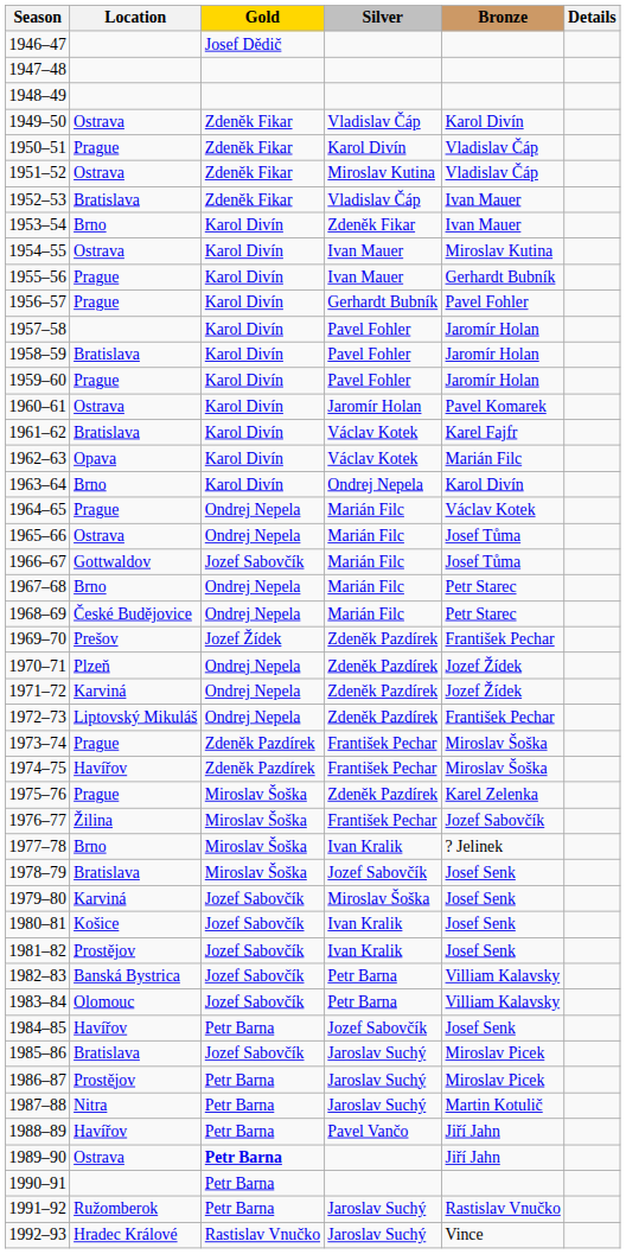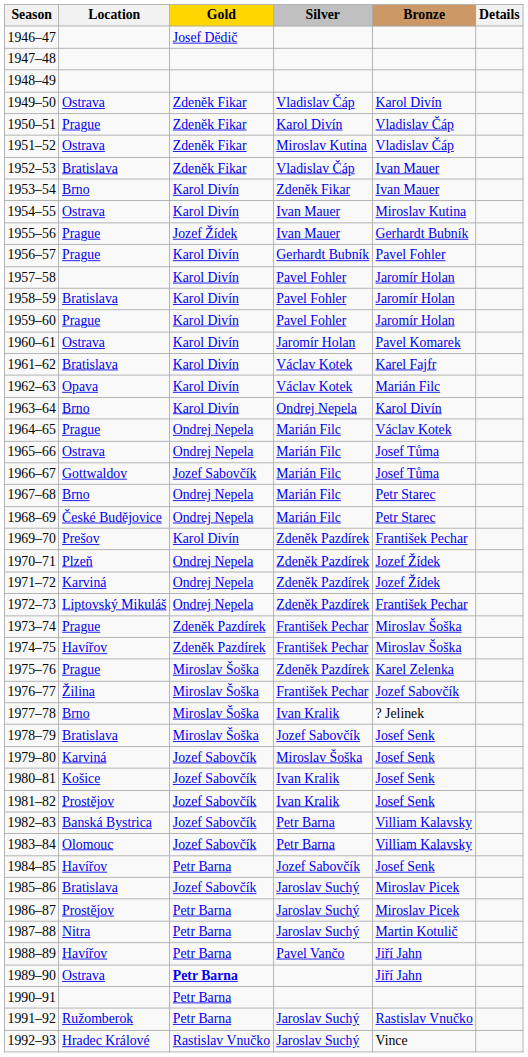 <table class="wikitable">
 <tr>
 <th>Season</th>
 <th>Location</th>
 <td align=center bgcolor=gold><strong>Gold</strong></td>
 <td align=center bgcolor=silver><strong>Silver</strong></td>
 <td align=center bgcolor=cc9966><strong>Bronze</strong></td>
 <th>Details</th>
 </tr>
 <tr>
 <td>1946–47</td>
 <td></td>
 <td><a href='#'>Josef Dědič</a></td>
 <td></td>
 <td></td>
 <td></td>
 </tr>
 <tr>
 <td>1947–48</td>
 <td></td>
 <td></td>
 <td></td>
 <td></td>
 <td></td>
 </tr>
 <tr>
 <td>1948–49</td>
 <td></td>
 <td></td>
 <td></td>
 <td></td>
 <td></td>
 </tr>
 <tr>
 <td>1949–50</td>
 <td><a href='#'>Ostrava</a></td>
 <td><a href='#'>Zdeněk Fikar</a></td>
 <td><a href='#'>Vladislav Čáp</a></td>
 <td><a href='#'>Karol Divín</a></td>
 <td></td>
 </tr>
 <tr>
 <td>1950–51</td>
 <td><a href='#'>Prague</a></td>
 <td><a href='#'>Zdeněk Fikar</a></td>
 <td><a href='#'>Karol Divín</a></td>
 <td><a href='#'>Vladislav Čáp</a></td>
 <td></td>
 </tr>
 <tr>
 <td>1951–52</td>
 <td><a href='#'>Ostrava</a></td>
 <td><a href='#'>Zdeněk Fikar</a></td>
 <td><a href='#'>Miroslav Kutina</a></td>
 <td><a href='#'>Vladislav Čáp</a></td>
 <td></td>
 </tr>
 <tr>
 <td>1952–53</td>
 <td><a href='#'>Bratislava</a></td>
 <td><a href='#'>Zdeněk Fikar</a></td>
 <td><a href='#'>Vladislav Čáp</a></td>
 <td><a href='#'>Ivan Mauer</a></td>
 <td></td>
 </tr>
 <tr>
 <td>1953–54</td>
 <td><a href='#'>Brno</a></td>
 <td><a href='#'>Karol Divín</a></td>
 <td><a href='#'>Zdeněk Fikar</a></td>
 <td><a href='#'>Ivan Mauer</a></td>
 <td></td>
 </tr>
 <tr>
 <td>1954–55</td>
 <td><a href='#'>Ostrava</a></td>
 <td><a href='#'>Karol Divín</a></td>
 <td><a href='#'>Ivan Mauer</a></td>
 <td><a href='#'>Miroslav Kutina</a></td>
 <td></td>
 </tr>
 <tr>
 <td>1955–56</td>
 <td><a href='#'>Prague</a></td>
-<td><a href='#'>Karol Divín</a></td>
+<td><a href='#'>Jozef Žídek</a></td>
 <td><a href='#'>Ivan Mauer</a></td>
 <td><a href='#'>Gerhardt Bubník</a></td>
 <td></td>
 </tr>
 <tr>
 <td>1956–57</td>
 <td><a href='#'>Prague</a></td>
 <td><a href='#'>Karol Divín</a></td>
 <td><a href='#'>Gerhardt Bubník</a></td>
 <td><a href='#'>Pavel Fohler</a></td>
 <td></td>
 </tr>
 <tr>
 <td>1957–58</td>
 <td></td>
 <td><a href='#'>Karol Divín</a></td>
 <td><a href='#'>Pavel Fohler</a></td>
 <td><a href='#'>Jaromír Holan</a></td>
 <td></td>
 </tr>
 <tr>
 <td>1958–59</td>
 <td><a href='#'>Bratislava</a></td>
 <td><a href='#'>Karol Divín</a></td>
 <td><a href='#'>Pavel Fohler</a></td>
 <td><a href='#'>Jaromír Holan</a></td>
 <td></td>
 </tr>
 <tr>
 <td>1959–60</td>
 <td><a href='#'>Prague</a></td>
 <td><a href='#'>Karol Divín</a></td>
 <td><a href='#'>Pavel Fohler</a></td>
 <td><a href='#'>Jaromír Holan</a></td>
 <td></td>
 </tr>
 <tr>
 <td>1960–61</td>
 <td><a href='#'>Ostrava</a></td>
 <td><a href='#'>Karol Divín</a></td>
 <td><a href='#'>Jaromír Holan</a></td>
 <td><a href='#'>Pavel Komarek</a></td>
 <td></td>
 </tr>
 <tr>
 <td>1961–62</td>
 <td><a href='#'>Bratislava</a></td>
 <td><a href='#'>Karol Divín</a></td>
 <td><a href='#'>Václav Kotek</a></td>
 <td><a href='#'>Karel Fajfr</a></td>
 <td></td>
 </tr>
 <tr>
 <td>1962–63</td>
 <td><a href='#'>Opava</a></td>
 <td><a href='#'>Karol Divín</a></td>
 <td><a href='#'>Václav Kotek</a></td>
 <td><a href='#'>Marián Filc</a></td>
 <td></td>
 </tr>
 <tr>
 <td>1963–64</td>
 <td><a href='#'>Brno</a></td>
 <td><a href='#'>Karol Divín</a></td>
 <td><a href='#'>Ondrej Nepela</a></td>
 <td><a href='#'>Karol Divín</a></td>
 <td></td>
 </tr>
 <tr>
 <td>1964–65</td>
 <td><a href='#'>Prague</a></td>
 <td><a href='#'>Ondrej Nepela</a></td>
 <td><a href='#'>Marián Filc</a></td>
 <td><a href='#'>Václav Kotek</a></td>
 <td></td>
 </tr>
 <tr>
 <td>1965–66</td>
 <td><a href='#'>Ostrava</a></td>
 <td><a href='#'>Ondrej Nepela</a> </td>
 <td><a href='#'>Marián Filc</a></td>
 <td><a href='#'>Josef Tůma</a></td>
 <td></td>
 </tr>
 <tr>
 <td>1966–67</td>
 <td><a href='#'>Gottwaldov</a></td>
 <td><a href='#'>Jozef Sabovčík</a></td>
 <td><a href='#'>Marián Filc</a></td>
 <td><a href='#'>Josef Tůma</a></td>
 <td></td>
 </tr>
 <tr>
 <td>1967–68</td>
 <td><a href='#'>Brno</a></td>
 <td><a href='#'>Ondrej Nepela</a></td>
 <td><a href='#'>Marián Filc</a></td>
 <td><a href='#'>Petr Starec</a></td>
 <td></td>
 </tr>
 <tr>
 <td>1968–69</td>
 <td><a href='#'>České Budějovice</a></td>
 <td><a href='#'>Ondrej Nepela</a></td>
 <td><a href='#'>Marián Filc</a></td>
 <td><a href='#'>Petr Starec</a></td>
 <td></td>
 </tr>
 <tr>
 <td>1969–70</td>
 <td><a href='#'>Prešov</a></td>
-<td><a href='#'>Jozef Žídek</a></td>
+<td><a href='#'>Karol Divín</a></td>
 <td><a href='#'>Zdeněk Pazdírek</a></td>
 <td><a href='#'>František Pechar</a></td>
 <td></td>
 </tr>
 <tr>
 <td>1970–71</td>
 <td><a href='#'>Plzeň</a></td>
 <td><a href='#'>Ondrej Nepela</a></td>
 <td><a href='#'>Zdeněk Pazdírek</a></td>
 <td><a href='#'>Jozef Žídek</a></td>
 <td></td>
 </tr>
 <tr>
 <td>1971–72</td>
 <td><a href='#'>Karviná</a></td>
 <td><a href='#'>Ondrej Nepela</a></td>
 <td><a href='#'>Zdeněk Pazdírek</a></td>
 <td><a href='#'>Jozef Žídek</a></td>
 <td></td>
 </tr>
 <tr>
 <td>1972–73</td>
 <td><a href='#'>Liptovský Mikuláš</a></td>
 <td><a href='#'>Ondrej Nepela</a></td>
 <td><a href='#'>Zdeněk Pazdírek</a></td>
 <td><a href='#'>František Pechar</a></td>
 <td></td>
 </tr>
 <tr>
 <td>1973–74</td>
 <td><a href='#'>Prague</a></td>
 <td><a href='#'>Zdeněk Pazdírek</a></td>
 <td><a href='#'>František Pechar</a></td>
 <td><a href='#'>Miroslav Šoška</a></td>
 <td></td>
 </tr>
 <tr>
 <td>1974–75</td>
 <td><a href='#'>Havířov</a></td>
 <td><a href='#'>Zdeněk Pazdírek</a></td>
 <td><a href='#'>František Pechar</a></td>
 <td><a href='#'>Miroslav Šoška</a></td>
 <td></td>
 </tr>
 <tr>
 <td>1975–76</td>
 <td><a href='#'>Prague</a></td>
 <td><a href='#'>Miroslav Šoška</a></td>
 <td><a href='#'>Zdeněk Pazdírek</a></td>
 <td><a href='#'>Karel Zelenka</a></td>
 <td></td>
 </tr>
 <tr>
 <td>1976–77</td>
 <td><a href='#'>Žilina</a></td>
 <td><a href='#'>Miroslav Šoška</a></td>
 <td><a href='#'>František Pechar</a></td>
 <td><a href='#'>Jozef Sabovčík</a></td>
 <td></td>
 </tr>
 <tr>
 <td>1977–78</td>
 <td><a href='#'>Brno</a></td>
 <td><a href='#'>Miroslav Šoška</a></td>
 <td><a href='#'>Ivan Kralik</a></td>
 <td>? Jelinek</td>
 <td></td>
 </tr>
 <tr>
 <td>1978–79</td>
 <td><a href='#'>Bratislava</a></td>
 <td><a href='#'>Miroslav Šoška</a></td>
 <td><a href='#'>Jozef Sabovčík</a></td>
 <td><a href='#'>Josef Senk</a></td>
 <td></td>
 </tr>
 <tr>
 <td>1979–80</td>
 <td><a href='#'>Karviná</a></td>
 <td><a href='#'>Jozef Sabovčík</a></td>
 <td><a href='#'>Miroslav Šoška</a></td>
 <td><a href='#'>Josef Senk</a></td>
 <td></td>
 </tr>
 <tr>
 <td>1980–81</td>
 <td><a href='#'>Košice</a></td>
 <td><a href='#'>Jozef Sabovčík</a></td>
 <td><a href='#'>Ivan Kralik</a></td>
 <td><a href='#'>Josef Senk</a></td>
 <td></td>
 </tr>
 <tr>
 <td>1981–82</td>
 <td><a href='#'>Prostějov</a></td>
 <td><a href='#'>Jozef Sabovčík</a></td>
 <td><a href='#'>Ivan Kralik</a></td>
 <td><a href='#'>Josef Senk</a></td>
 <td></td>
 </tr>
 <tr>
 <td>1982–83</td>
 <td><a href='#'>Banská Bystrica</a></td>
 <td><a href='#'>Jozef Sabovčík</a></td>
 <td><a href='#'>Petr Barna</a></td>
 <td><a href='#'>Villiam Kalavsky</a></td>
 <td></td>
 </tr>
 <tr>
 <td>1983–84</td>
 <td><a href='#'>Olomouc</a></td>
 <td><a href='#'>Jozef Sabovčík</a></td>
 <td><a href='#'>Petr Barna</a></td>
 <td><a href='#'>Villiam Kalavsky</a></td>
 <td></td>
 </tr>
 <tr>
 <td>1984–85</td>
 <td><a href='#'>Havířov</a></td>
 <td><a href='#'>Petr Barna</a></td>
 <td><a href='#'>Jozef Sabovčík</a></td>
 <td><a href='#'>Josef Senk</a></td>
 <td></td>
 </tr>
 <tr>
 <td>1985–86</td>
 <td><a href='#'>Bratislava</a></td>
 <td><a href='#'>Jozef Sabovčík</a></td>
 <td><a href='#'>Jaroslav Suchý</a></td>
 <td><a href='#'>Miroslav Picek</a></td>
 <td></td>
 </tr>
 <tr>
 <td>1986–87</td>
 <td><a href='#'>Prostějov</a></td>
 <td><a href='#'>Petr Barna</a></td>
 <td><a href='#'>Jaroslav Suchý</a></td>
 <td><a href='#'>Miroslav Picek</a></td>
 <td></td>
 </tr>
 <tr>
 <td>1987–88</td>
 <td><a href='#'>Nitra</a></td>
 <td><a href='#'>Petr Barna</a></td>
 <td><a href='#'>Jaroslav Suchý</a></td>
 <td><a href='#'>Martin Kotulič</a></td>
 <td></td>
 </tr>
 <tr>
 <td>1988–89</td>
 <td><a href='#'>Havířov</a></td>
 <td><a href='#'>Petr Barna</a></td>
 <td><a href='#'>Pavel Vančo</a></td>
 <td><a href='#'>Jiří Jahn</a></td>
 <td></td>
 </tr>
 <tr>
 <td>1989–90</td>
 <td><a href='#'>Ostrava</a></td>
 <td><strong><a href='#'>Petr Barna</a></strong></td>
 <td></td>
 <td><a href='#'>Jiří Jahn</a></td>
 <td></td>
 </tr>
 <tr>
 <td>1990–91</td>
 <td></td>
 <td><a href='#'>Petr Barna</a></td>
 <td></td>
 <td></td>
 <td></td>
 </tr>
 <tr>
 <td>1991–92</td>
 <td><a href='#'>Ružomberok</a></td>
 <td><a href='#'>Petr Barna</a></td>
 <td><a href='#'>Jaroslav Suchý</a></td>
 <td><a href='#'>Rastislav Vnučko</a></td>
 <td></td>
 </tr>
 <tr>
 <td>1992–93</td>
 <td><a href='#'>Hradec Králové</a></td>
 <td><a href='#'>Rastislav Vnučko</a></td>
 <td><a href='#'>Jaroslav Suchý</a></td>
 <td>Vince</td>
 <td></td>
 </tr>
 </table>
